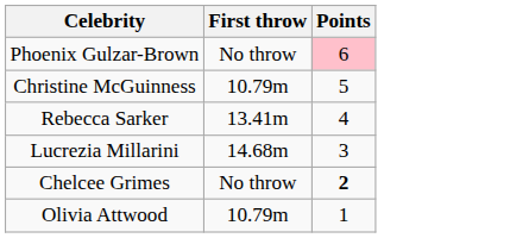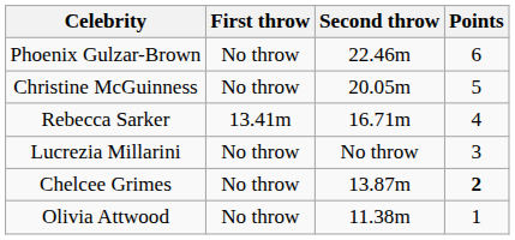 <table class="wikitable plainrowheaders" style="text-align:center;">
 <tr>
 <th>Celebrity</th>
 <th>First throw</th>
+<th>Second throw</th>
 <th>Points</th>
 </tr>
 <tr>
 <td>Phoenix Gulzar-Brown</td>
 <td>No throw</td>
-<td style="background: pink;">6</td>
+<td>22.46m</td>
+<td>6</td>
 </tr>
 <tr>
 <td>Christine McGuinness</td>
-<td>10.79m</td>
+<td>No throw</td>
+<td>20.05m</td>
 <td>5</td>
 </tr>
 <tr>
 <td>Rebecca Sarker</td>
 <td>13.41m</td>
+<td>16.71m</td>
 <td>4</td>
 </tr>
 <tr>
 <td>Lucrezia Millarini</td>
-<td>14.68m</td>
+<td>No throw</td>
+<td>No throw</td>
 <td>3</td>
 </tr>
 <tr>
 <td>Chelcee Grimes</td>
 <td>No throw</td>
+<td>13.87m</td>
 <td><strong>2</strong></td>
 </tr>
 <tr>
 <td>Olivia Attwood</td>
-<td>10.79m</td>
+<td>No throw</td>
+<td>11.38m</td>
 <td>1</td>
 </tr>
 </table>
